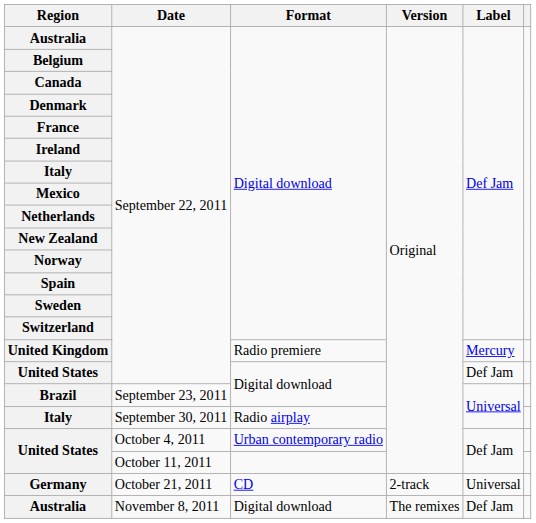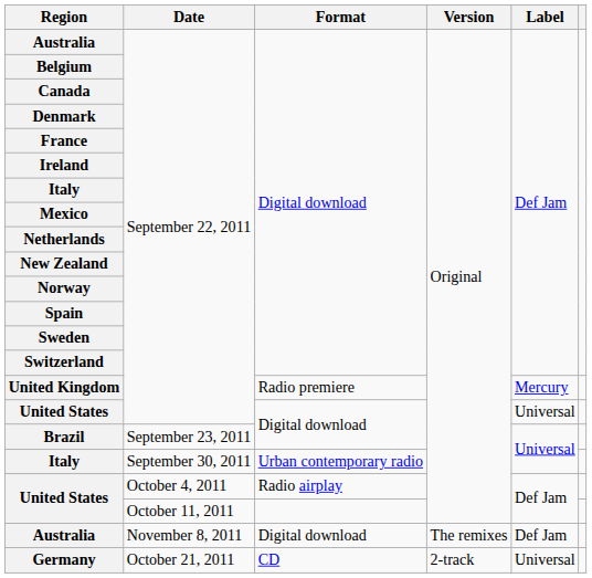 <table class="wikitable plainrowheaders">
 <tr>
 <th scope="col">Region</th>
 <th scope="col">Date</th>
 <th scope="col">Format</th>
 <th scope="col">Version</th>
 <th scope="col">Label</th>
 <th scope="col"></th>
 </tr>
 <tr>
 <th scope="row">Australia</th>
 <td rowspan="17">September 22, 2011</td>
 <td rowspan="15"><a href='#'>Digital download</a></td>
 <td rowspan="21">Original</td>
 <td rowspan="15"><a href='#'>Def Jam</a></td>
 <td align="center" rowspan="15"></td>
 </tr>
 <tr>
 <th scope="row">Belgium</th>
 </tr>
 <tr>
 <th scope="row">Canada</th>
 </tr>
 <tr>
 <th scope="row">Denmark</th>
 </tr>
 <tr>
 <th scope="row">France</th>
 </tr>
 <tr>
 <th scope="row">Ireland</th>
 </tr>
 <tr>
 <th scope="row">Italy</th>
 </tr>
 <tr>
 <th scope="row">Mexico</th>
 </tr>
 <tr>
 <th scope="row">Netherlands</th>
 </tr>
 <tr>
 <th scope="row">New Zealand</th>
 </tr>
 <tr>
 <th scope="row">Norway</th>
 </tr>
 <tr>
 <th scope="row">Spain</th>
 </tr>
 <tr>
 <th scope="row">Sweden</th>
 </tr>
 <tr>
 <th scope="row">Switzerland</th>
 </tr>
 <tr>
 <th rowspan="2" scope="row">United Kingdom</th>
 </tr>
 <tr>
 <td>Radio premiere</td>
 <td><a href='#'>Mercury</a></td>
 <td align="center"></td>
 </tr>
 <tr>
 <th scope="row">United States</th>
 <td rowspan="2">Digital download</td>
-<td>Def Jam</td>
+<td>Universal</td>
 <td align="center"></td>
 </tr>
 <tr>
 <th scope="row">Brazil</th>
 <td>September 23, 2011</td>
 <td rowspan="2"><a href='#'>Universal</a></td>
 <td align="center"></td>
 </tr>
 <tr>
 <th scope="row">Italy</th>
 <td>September 30, 2011</td>
-<td>Radio <a href='#'>airplay</a></td>
+<td><a href='#'>Urban contemporary radio</a></td>
 <td align="center"></td>
 </tr>
 <tr>
 <th rowspan="2" scope="row">United States</th>
 <td>October 4, 2011</td>
-<td><a href='#'>Urban contemporary radio</a></td>
+<td>Radio <a href='#'>airplay</a></td>
 <td rowspan="2">Def Jam</td>
 <td align="center"></td>
 </tr>
 <tr>
 <td>October 11, 2011</td>
 <td></td>
+<td align="center"></td>
+</tr>
+<tr>
+<th scope="row">Australia</th>
+<td>November 8, 2011</td>
+<td>Digital download</td>
+<td>The remixes</td>
+<td>Def Jam</td>
 <td align="center"></td>
 </tr>
 <tr>
 <th scope="row">Germany</th>
 <td>October 21, 2011</td>
 <td><a href='#'>CD</a></td>
 <td>2-track</td>
 <td>Universal</td>
 <td align="center"></td>
 </tr>
-<tr>
-<th scope="row">Australia</th>
-<td>November 8, 2011</td>
-<td>Digital download</td>
-<td>The remixes</td>
-<td>Def Jam</td>
-<td align="center"></td>
-</tr>
 </table>
